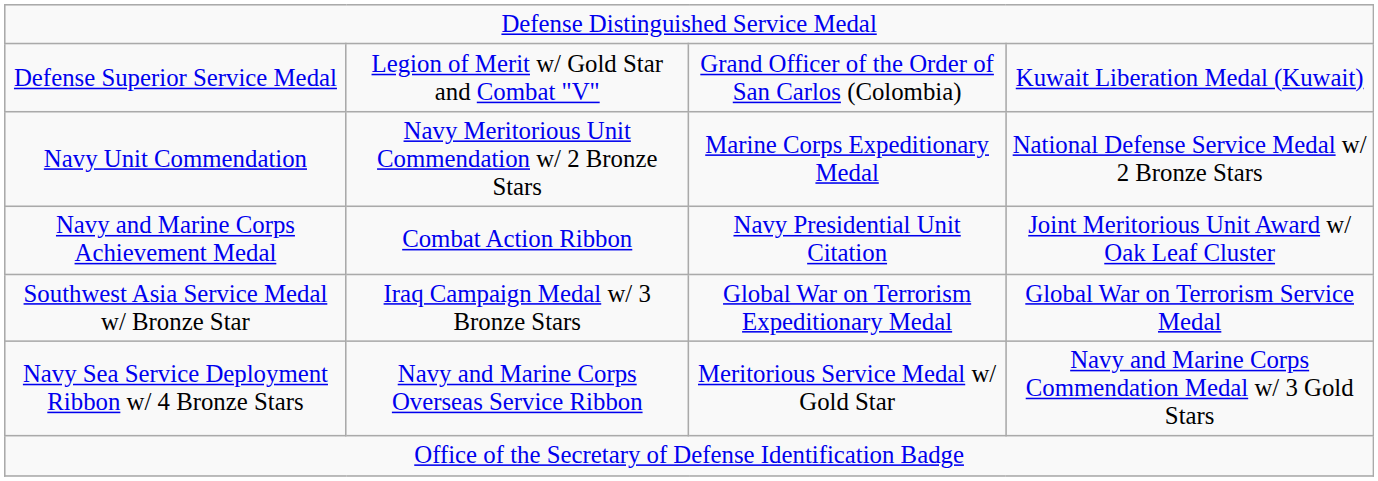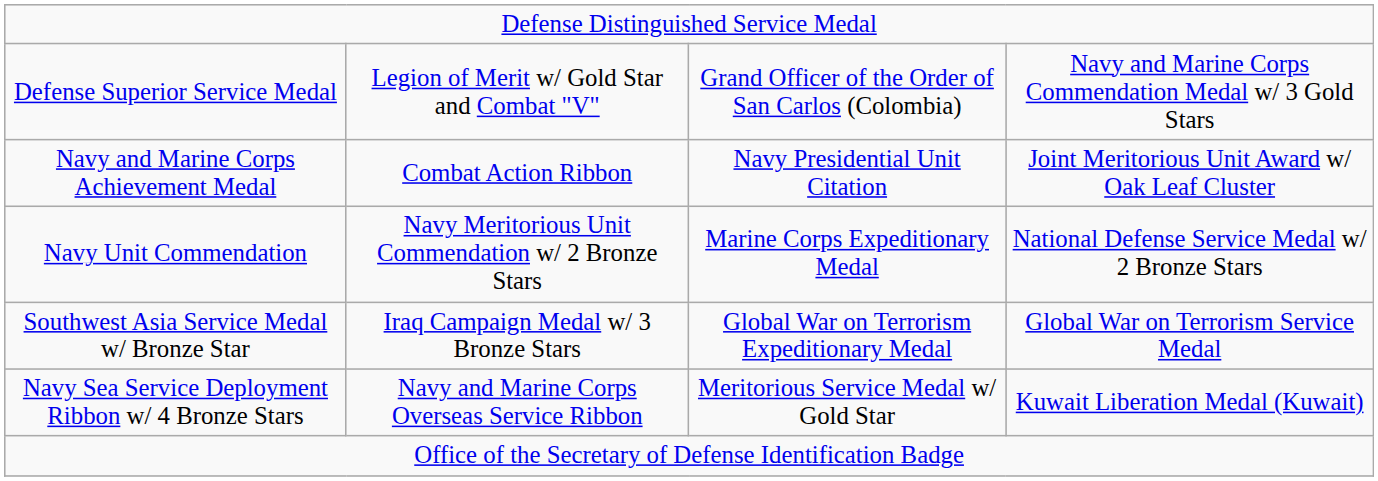 <table class="wikitable" style="margin:1em auto; text-align:center;">
 <tr>
 <td colspan="4"><a href='#'>Defense Distinguished Service Medal</a></td>
 </tr>
 <tr>
 <td><a href='#'>Defense Superior Service Medal</a></td>
 <td><a href='#'>Legion of Merit</a> w/ Gold Star and <a href='#'>Combat "V"</a></td>
 <td><a href='#'>Grand Officer of the Order of San Carlos</a> (Colombia)</td>
-<td><a href='#'>Kuwait Liberation Medal (Kuwait)</a></td>
+<td><a href='#'>Navy and Marine Corps Commendation Medal</a> w/ 3 Gold Stars</td>
+</tr>
+<tr>
+<td><a href='#'>Navy and Marine Corps Achievement Medal</a></td>
+<td><a href='#'>Combat Action Ribbon</a></td>
+<td><a href='#'>Navy Presidential Unit Citation</a></td>
+<td><a href='#'>Joint Meritorious Unit Award</a> w/ <a href='#'>Oak Leaf Cluster</a></td>
 </tr>
 <tr>
 <td><a href='#'>Navy Unit Commendation</a></td>
 <td><a href='#'>Navy Meritorious Unit Commendation</a> w/ 2 Bronze Stars</td>
 <td><a href='#'>Marine Corps Expeditionary Medal</a></td>
 <td><a href='#'>National Defense Service Medal</a> w/ 2 Bronze Stars</td>
-</tr>
-<tr>
-<td><a href='#'>Navy and Marine Corps Achievement Medal</a></td>
-<td><a href='#'>Combat Action Ribbon</a></td>
-<td><a href='#'>Navy Presidential Unit Citation</a></td>
-<td><a href='#'>Joint Meritorious Unit Award</a> w/ <a href='#'>Oak Leaf Cluster</a></td>
 </tr>
 <tr>
 <td><a href='#'>Southwest Asia Service Medal</a> w/ Bronze Star</td>
 <td><a href='#'>Iraq Campaign Medal</a> w/ 3 Bronze Stars</td>
 <td><a href='#'>Global War on Terrorism Expeditionary Medal</a></td>
 <td><a href='#'>Global War on Terrorism Service Medal</a></td>
 </tr>
 <tr>
 <td><a href='#'>Navy Sea Service Deployment Ribbon</a> w/ 4 Bronze Stars</td>
 <td><a href='#'>Navy and Marine Corps Overseas Service Ribbon</a></td>
 <td><a href='#'>Meritorious Service Medal</a> w/ Gold Star</td>
-<td><a href='#'>Navy and Marine Corps Commendation Medal</a> w/ 3 Gold Stars</td>
+<td><a href='#'>Kuwait Liberation Medal (Kuwait)</a></td>
 </tr>
 <tr>
 <td colspan="4"><a href='#'>Office of the Secretary of Defense Identification Badge</a></td>
 </tr>
 </table>
